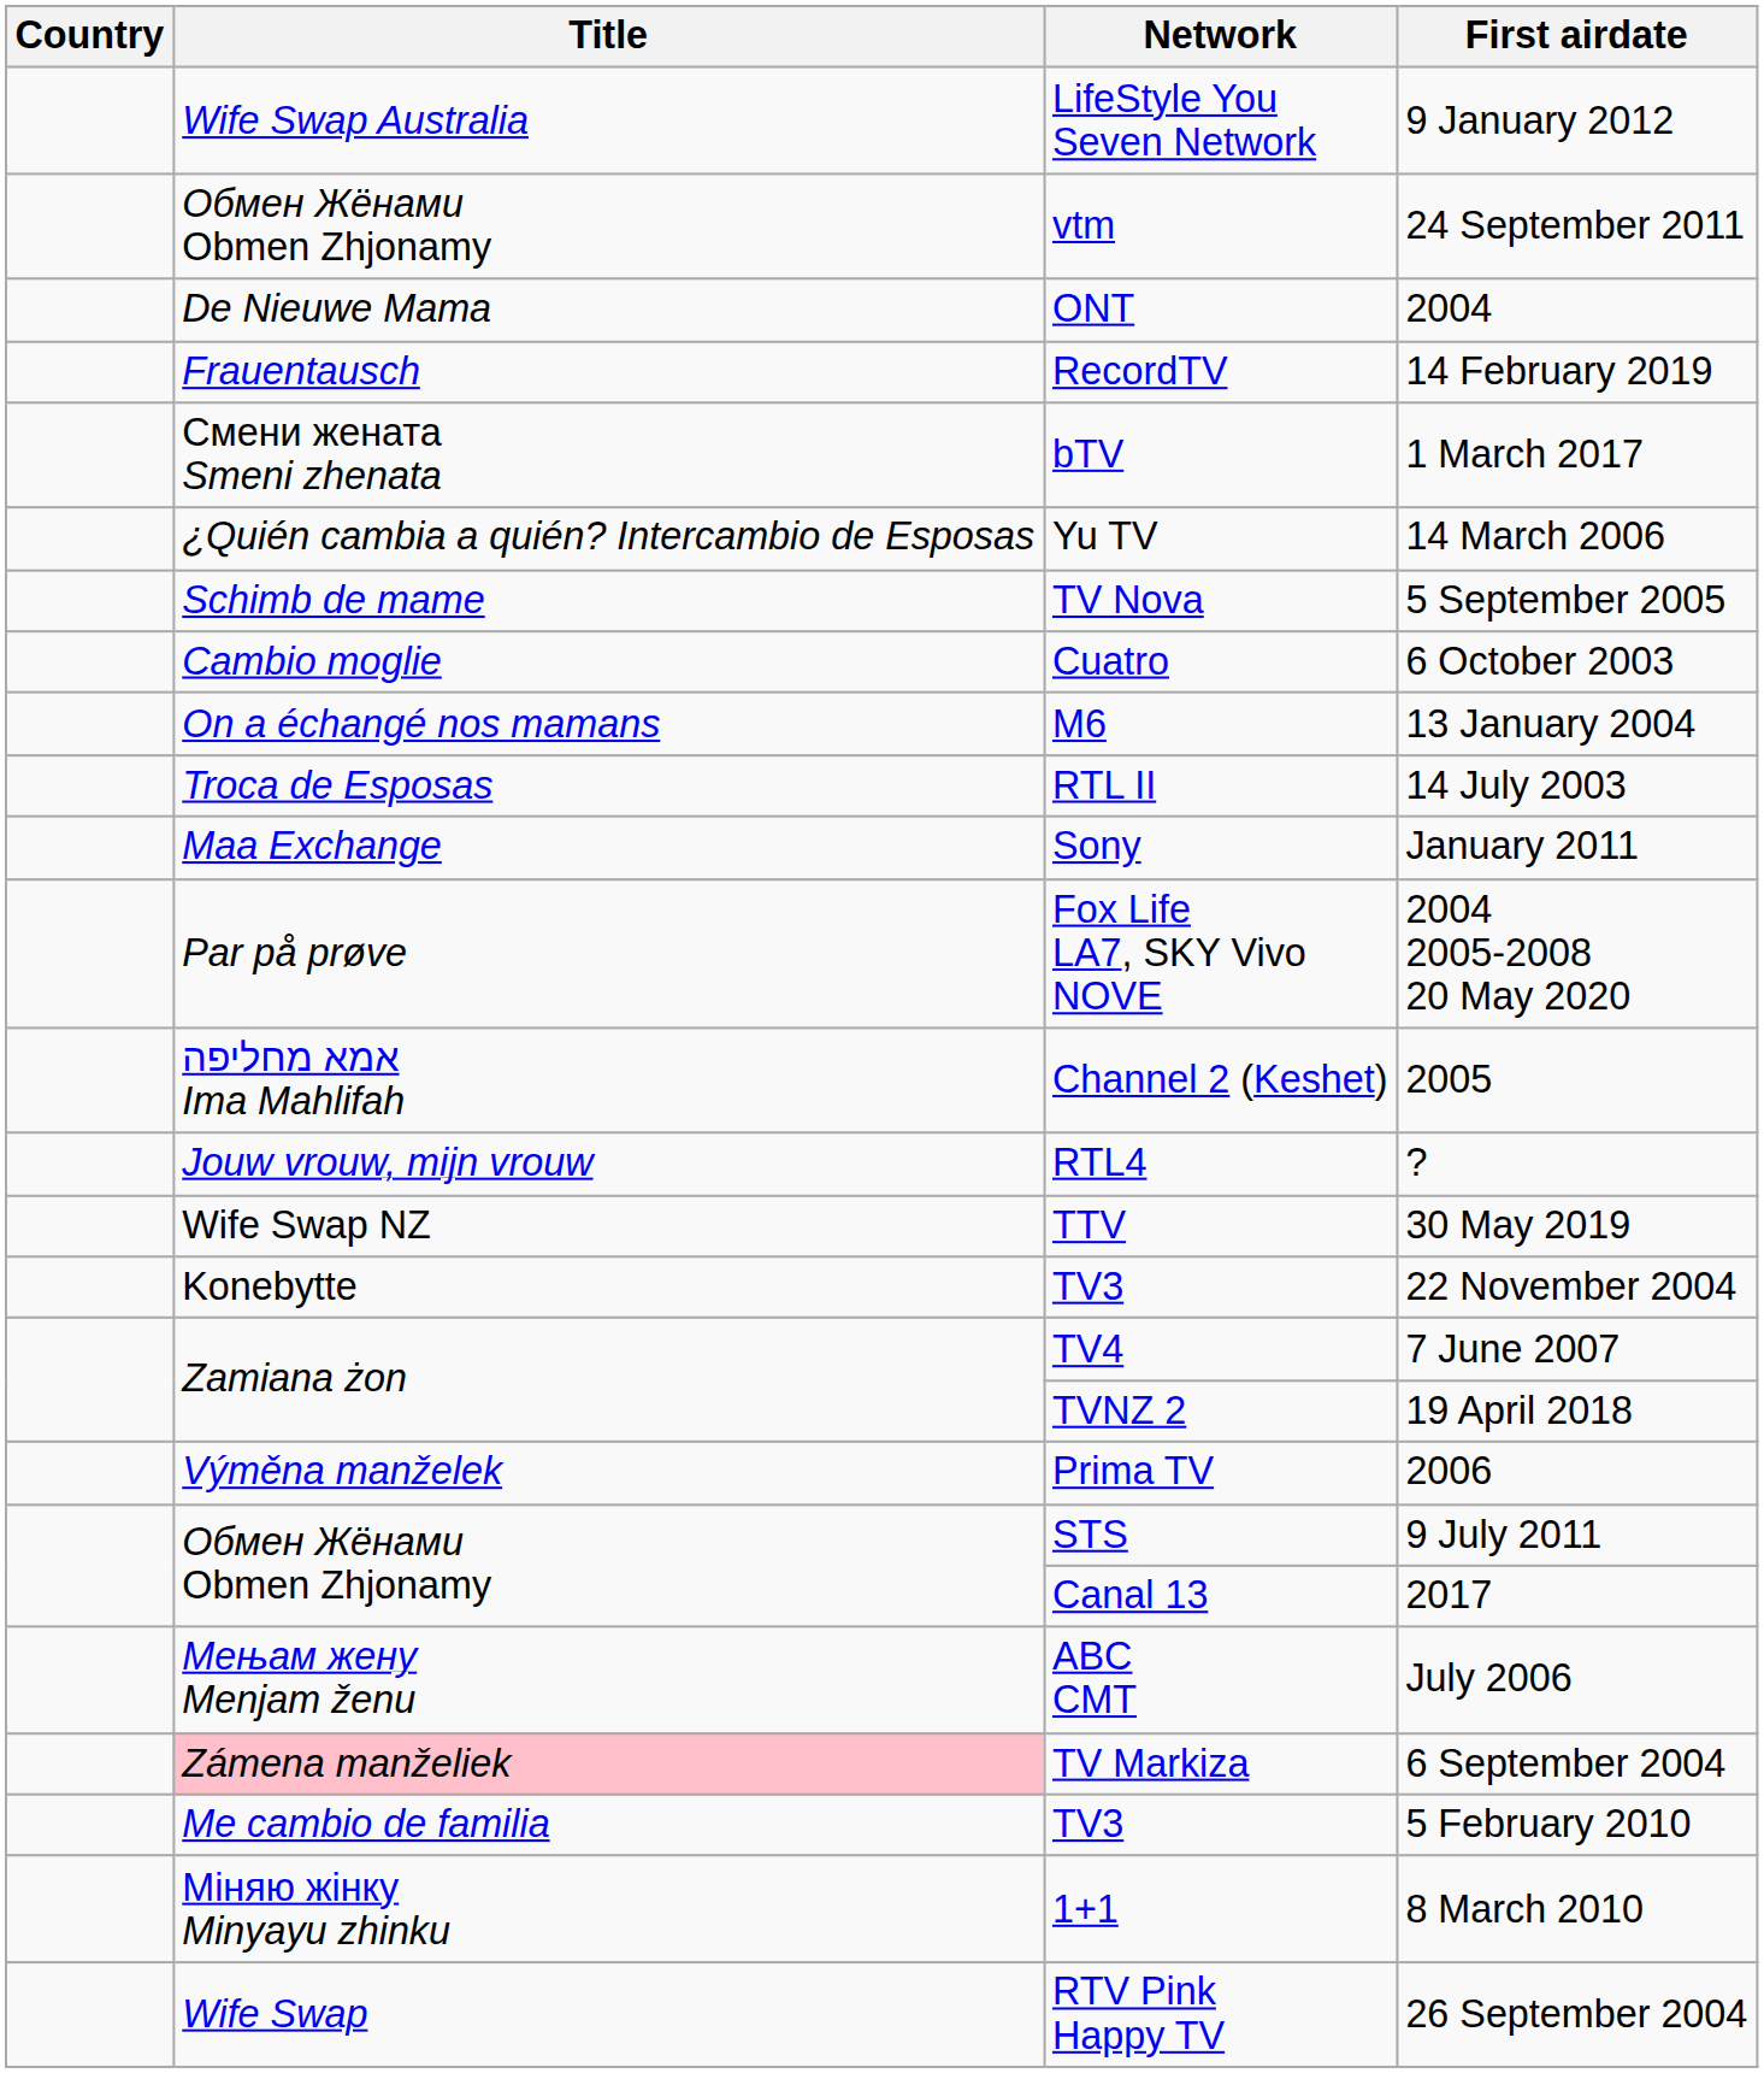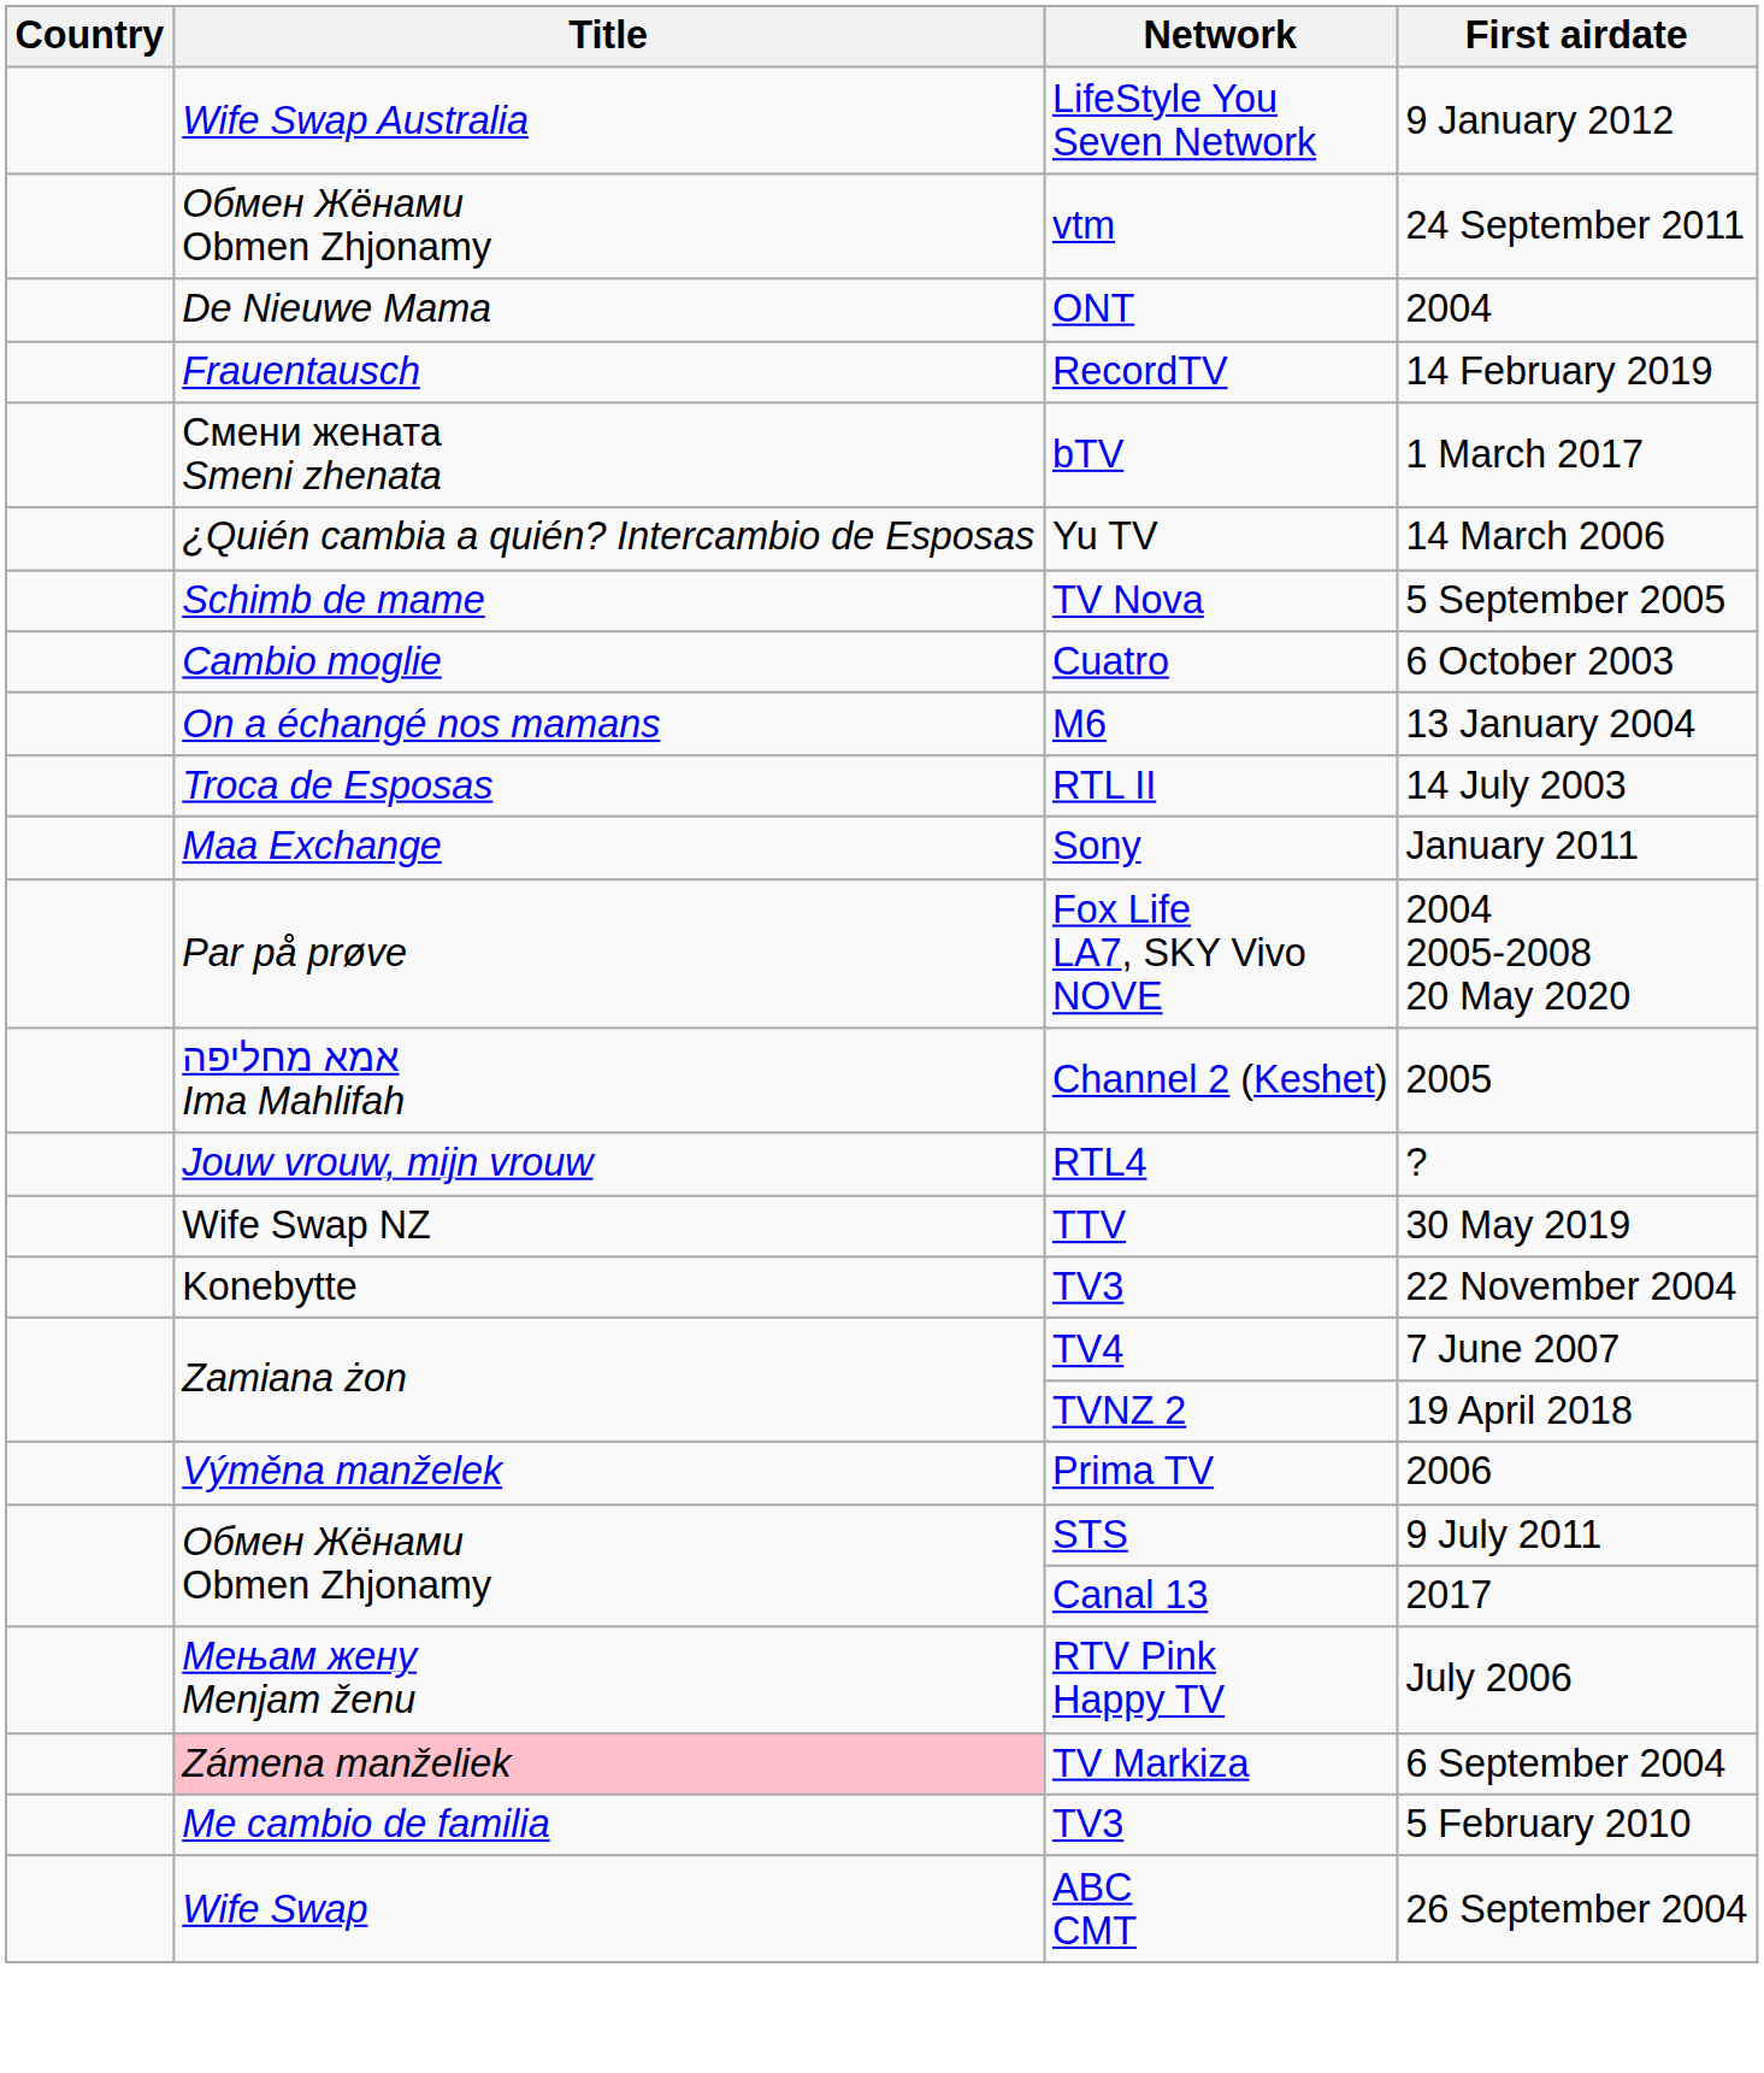 <table class="wikitable">
 <tr>
 <th>Country</th>
 <th>Title</th>
 <th>Network</th>
 <th>First airdate</th>
 </tr>
 <tr>
 <td></td>
 <td><em><a href='#'>Wife Swap Australia</a></em></td>
 <td><a href='#'>LifeStyle You</a><br><a href='#'>Seven Network</a></td>
 <td>9 January 2012</td>
 </tr>
 <tr>
 <td></td>
 <td><em>Обмен Жёнами</em><br>Obmen Zhjonamy</td>
 <td><a href='#'>vtm</a></td>
 <td>24 September 2011</td>
 </tr>
 <tr>
 <td></td>
 <td><em>De Nieuwe Mama</em></td>
 <td><a href='#'>ONT</a></td>
 <td>2004</td>
 </tr>
 <tr>
 <td></td>
 <td><em><a href='#'>Frauentausch</a></em></td>
 <td><a href='#'>RecordTV</a></td>
 <td>14 February 2019</td>
 </tr>
 <tr>
 <td></td>
 <td>Смени жената<br><em>Smeni zhenata</em></td>
 <td><a href='#'>bTV</a></td>
 <td>1 March 2017</td>
 </tr>
 <tr>
 <td></td>
 <td><em>¿Quién cambia a quién? Intercambio de Esposas</em></td>
 <td>Yu TV</td>
 <td>14 March 2006</td>
 </tr>
 <tr>
 <td></td>
 <td><em><a href='#'>Schimb de mame</a></em></td>
 <td><a href='#'>TV Nova</a></td>
 <td>5 September 2005</td>
 </tr>
 <tr>
 <td></td>
 <td><em><a href='#'>Cambio moglie</a></em></td>
 <td><a href='#'>Cuatro</a></td>
 <td>6 October 2003</td>
 </tr>
 <tr>
 <td></td>
 <td><em><a href='#'>On a échangé nos mamans</a></em></td>
 <td><a href='#'>M6</a></td>
 <td>13 January 2004</td>
 </tr>
 <tr>
 <td></td>
 <td><em><a href='#'>Troca de Esposas</a></em></td>
 <td><a href='#'>RTL II</a></td>
 <td>14 July 2003</td>
 </tr>
 <tr>
 <td></td>
 <td><em><a href='#'>Maa Exchange</a></em></td>
 <td><a href='#'>Sony</a></td>
 <td>January 2011</td>
 </tr>
 <tr>
 <td></td>
 <td><em>Par på prøve</em></td>
 <td><a href='#'>Fox Life</a><br><a href='#'>LA7</a>, SKY Vivo<br><a href='#'>NOVE</a></td>
 <td>2004<br>2005-2008<br>20 May 2020</td>
 </tr>
 <tr>
 <td></td>
 <td><a href='#'>אמא מחליפה</a> <br><em>Ima Mahlifah</em></td>
 <td><a href='#'>Channel 2</a> (<a href='#'>Keshet</a>)</td>
 <td>2005</td>
 </tr>
 <tr>
 <td></td>
 <td><em><a href='#'>Jouw vrouw, mijn vrouw</a></em></td>
 <td><a href='#'>RTL4</a></td>
 <td>?</td>
 </tr>
 <tr>
 <td></td>
 <td>Wife Swap NZ</td>
 <td><a href='#'>TTV</a></td>
 <td>30 May 2019</td>
 </tr>
 <tr>
 <td></td>
 <td>Konebytte</td>
 <td><a href='#'>TV3</a></td>
 <td>22 November 2004</td>
 </tr>
 <tr>
 <td rowspan="2"></td>
 <td rowspan="2"><em>Zamiana żon</em></td>
 <td><a href='#'>TV4</a></td>
 <td>7 June 2007</td>
 </tr>
 <tr>
 <td><a href='#'>TVNZ 2</a></td>
 <td>19 April 2018</td>
 </tr>
 <tr>
 <td></td>
 <td><em><a href='#'>Výměna manželek</a></em></td>
 <td><a href='#'>Prima TV</a></td>
 <td>2006</td>
 </tr>
 <tr>
 <td rowspan="2"></td>
 <td rowspan="2"><em>Обмен Жёнами</em><br>Obmen Zhjonamy</td>
 <td><a href='#'>STS</a></td>
 <td>9 July 2011</td>
 </tr>
 <tr>
 <td><a href='#'>Canal 13</a></td>
 <td>2017</td>
 </tr>
 <tr>
 <td></td>
 <td><em><a href='#'>Мењам жену</a><br>Menjam ženu</em></td>
-<td><a href='#'>ABC</a><br><a href='#'>CMT</a></td>
+<td><a href='#'>RTV Pink</a><br><a href='#'>Happy TV</a></td>
 <td>July 2006</td>
 </tr>
 <tr>
 <td></td>
 <td style="background: pink;"><em>Zámena manželiek</em></td>
 <td><a href='#'>TV Markiza</a></td>
 <td>6 September 2004</td>
 </tr>
 <tr>
 <td></td>
 <td><em><a href='#'>Me cambio de familia</a></em></td>
 <td><a href='#'>TV3</a></td>
 <td>5 February 2010</td>
 </tr>
 <tr>
 <td></td>
-<td><a href='#'>Міняю жінку</a><br><em>Minyayu zhinku</em></td>
-<td><a href='#'>1+1</a></td>
-<td>8 March 2010</td>
-</tr>
-<tr>
-<td></td>
 <td><em><a href='#'>Wife Swap</a></em></td>
-<td><a href='#'>RTV Pink</a><br><a href='#'>Happy TV</a></td>
+<td><a href='#'>ABC</a><br><a href='#'>CMT</a></td>
 <td>26 September 2004</td>
 </tr>
 </table>
